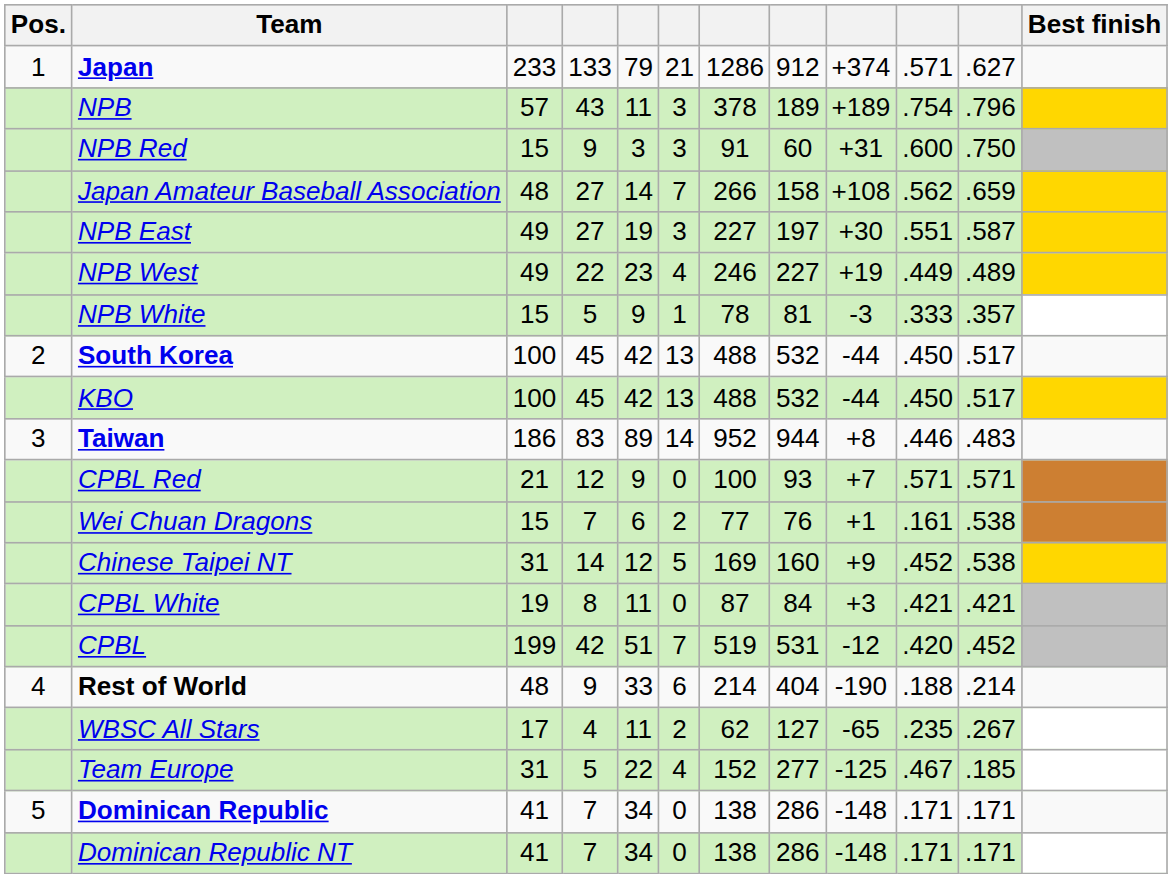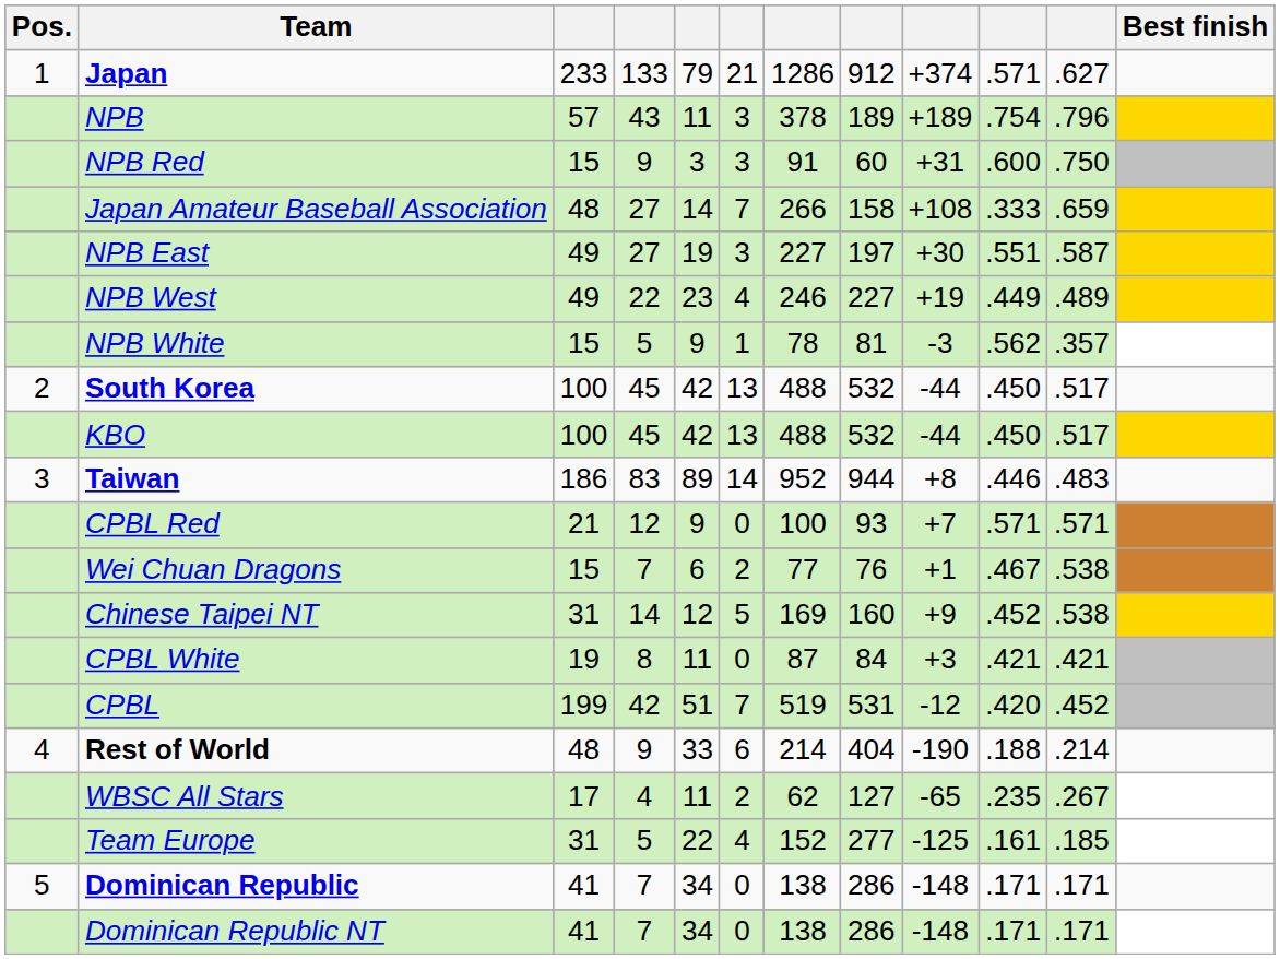 <table class="wikitable sortable" style="text-align:center;">
 <tr>
 <th>Pos.</th>
 <th>Team</th>
 <th></th>
 <th></th>
 <th></th>
 <th></th>
 <th></th>
 <th></th>
 <th></th>
 <th></th>
 <th></th>
 <th>Best finish</th>
 </tr>
 <tr>
 <td>1</td>
 <td align=left> <strong><a href='#'>Japan</a></strong></td>
 <td>233</td>
 <td>133</td>
 <td>79</td>
 <td>21</td>
 <td>1286</td>
 <td>912</td>
 <td>+374</td>
 <td>.571</td>
 <td>.627</td>
 <td></td>
 </tr>
 <tr bgcolor=#D0F0C0>
 <td></td>
 <td align=left> <em><a href='#'>NPB</a></em></td>
 <td>57</td>
 <td>43</td>
 <td>11</td>
 <td>3</td>
 <td>378</td>
 <td>189</td>
 <td>+189</td>
 <td>.754</td>
 <td>.796</td>
 <td align=left style="background:gold" data-sort-value="2.1"></td>
 </tr>
 <tr bgcolor=#D0F0C0>
 <td></td>
 <td align=left> <em><a href='#'>NPB Red</a></em></td>
 <td>15</td>
 <td>9</td>
 <td>3</td>
 <td>3</td>
 <td>91</td>
 <td>60</td>
 <td>+31</td>
 <td>.600</td>
 <td>.750</td>
 <td align=left style="background:silver" data-sort-value="3.3"></td>
 </tr>
 <tr bgcolor=#D0F0C0>
 <td></td>
 <td align=left> <em><a href='#'>Japan Amateur Baseball Association</a></em></td>
 <td>48</td>
 <td>27</td>
 <td>14</td>
 <td>7</td>
 <td>266</td>
 <td>158</td>
 <td>+108</td>
-<td>.562</td>
+<td>.333</td>
 <td>.659</td>
 <td align=left style="background:gold" data-sort-value="2.5"></td>
 </tr>
 <tr bgcolor=#D0F0C0>
 <td></td>
 <td align=left> <em><a href='#'>NPB East</a></em></td>
 <td>49</td>
 <td>27</td>
 <td>19</td>
 <td>3</td>
 <td>227</td>
 <td>197</td>
 <td>+30</td>
 <td>.551</td>
 <td>.587</td>
 <td align=left style="background:gold" data-sort-value="1"></td>
 </tr>
 <tr bgcolor=#D0F0C0>
 <td></td>
 <td align=left> <em><a href='#'>NPB West</a></em></td>
 <td>49</td>
 <td>22</td>
 <td>23</td>
 <td>4</td>
 <td>246</td>
 <td>227</td>
 <td>+19</td>
 <td>.449</td>
 <td>.489</td>
 <td align=left style="background:gold" data-sort-value="2.4"></td>
 </tr>
 <tr bgcolor=#D0F0C0>
 <td></td>
 <td align=left> <em><a href='#'>NPB White</a></em></td>
 <td>15</td>
 <td>5</td>
 <td>9</td>
 <td>1</td>
 <td>78</td>
 <td>81</td>
 <td>-3</td>
-<td>.333</td>
+<td>.562</td>
 <td>.357</td>
 <td align=left style="background:white" data-sort-value="6.2"></td>
 </tr>
 <tr>
 <td>2</td>
 <td align=left> <strong><a href='#'>South Korea</a></strong></td>
 <td>100</td>
 <td>45</td>
 <td>42</td>
 <td>13</td>
 <td>488</td>
 <td>532</td>
 <td>-44</td>
 <td>.450</td>
 <td>.517</td>
 <td></td>
 </tr>
 <tr bgcolor=#D0F0C0>
 <td></td>
 <td align=left> <em><a href='#'>KBO</a></em></td>
 <td>100</td>
 <td>45</td>
 <td>42</td>
 <td>13</td>
 <td>488</td>
 <td>532</td>
 <td>-44</td>
 <td>.450</td>
 <td>.517</td>
 <td align=left style="background:gold" data-sort-value="2.2"></td>
 </tr>
 <tr>
 <td>3</td>
 <td align=left> <strong><a href='#'>Taiwan</a></strong></td>
 <td>186</td>
 <td>83</td>
 <td>89</td>
 <td>14</td>
 <td>952</td>
 <td>944</td>
 <td>+8</td>
 <td>.446</td>
 <td>.483</td>
 <td></td>
 </tr>
 <tr bgcolor=#D0F0C0>
 <td></td>
 <td align=left> <em><a href='#'>CPBL Red</a></em></td>
 <td>21</td>
 <td>12</td>
 <td>9</td>
 <td>0</td>
 <td>100</td>
 <td>93</td>
 <td>+7</td>
 <td>.571</td>
 <td>.571</td>
 <td align=left style="background:#CD7F32" data-sort-value="4.1"></td>
 </tr>
 <tr bgcolor=#D0F0C0>
 <td></td>
 <td align=left> <em><a href='#'>Wei Chuan Dragons</a></em></td>
 <td>15</td>
 <td>7</td>
 <td>6</td>
 <td>2</td>
 <td>77</td>
 <td>76</td>
 <td>+1</td>
-<td>.161</td>
+<td>.467</td>
 <td>.538</td>
 <td align=left style="background:#CD7F32" data-sort-value="4.2"></td>
 </tr>
 <tr bgcolor=#D0F0C0>
 <td></td>
 <td align=left> <em><a href='#'>Chinese Taipei NT</a></em></td>
 <td>31</td>
 <td>14</td>
 <td>12</td>
 <td>5</td>
 <td>169</td>
 <td>160</td>
 <td>+9</td>
 <td>.452</td>
 <td>.538</td>
 <td align=left style="background:gold" data-sort-value="2.3"></td>
 </tr>
 <tr bgcolor=#D0F0C0>
 <td></td>
 <td align=left> <em><a href='#'>CPBL White</a></em></td>
 <td>19</td>
 <td>8</td>
 <td>11</td>
 <td>0</td>
 <td>87</td>
 <td>84</td>
 <td>+3</td>
 <td>.421</td>
 <td>.421</td>
 <td align=left style="background:silver" data-sort-value="3.1"></td>
 </tr>
 <tr bgcolor=#D0F0C0>
 <td></td>
 <td align=left> <em><a href='#'>CPBL</a></em></td>
 <td>199</td>
 <td>42</td>
 <td>51</td>
 <td>7</td>
 <td>519</td>
 <td>531</td>
 <td>-12</td>
 <td>.420</td>
 <td>.452</td>
 <td align=left style="background:silver" data-sort-value="3.2"></td>
 </tr>
 <tr>
 <td>4</td>
 <td align=left><strong>Rest of World</strong></td>
 <td>48</td>
 <td>9</td>
 <td>33</td>
 <td>6</td>
 <td>214</td>
 <td>404</td>
 <td>-190</td>
 <td>.188</td>
 <td>.214</td>
 <td></td>
 </tr>
 <tr bgcolor=#D0F0C0>
 <td></td>
 <td align=left> <em><a href='#'>WBSC All Stars</a></em></td>
 <td>17</td>
 <td>4</td>
 <td>11</td>
 <td>2</td>
 <td>62</td>
 <td>127</td>
 <td>-65</td>
 <td>.235</td>
 <td>.267</td>
 <td align=left style="background:white" data-sort-value="7"></td>
 </tr>
 <tr bgcolor=#D0F0C0>
 <td></td>
 <td align=left> <em><a href='#'>Team Europe</a></em></td>
 <td>31</td>
 <td>5</td>
 <td>22</td>
 <td>4</td>
 <td>152</td>
 <td>277</td>
 <td>-125</td>
-<td>.467</td>
+<td>.161</td>
 <td>.185</td>
 <td align=left style="background:white" data-sort-value="6.1"></td>
 </tr>
 <tr>
 <td>5</td>
 <td align=left> <strong><a href='#'>Dominican Republic</a></strong></td>
 <td>41</td>
 <td>7</td>
 <td>34</td>
 <td>0</td>
 <td>138</td>
 <td>286</td>
 <td>-148</td>
 <td>.171</td>
 <td>.171</td>
 <td></td>
 </tr>
 <tr bgcolor=#D0F0C0>
 <td></td>
 <td align=left> <em><a href='#'>Dominican Republic NT</a></em></td>
 <td>41</td>
 <td>7</td>
 <td>34</td>
 <td>0</td>
 <td>138</td>
 <td>286</td>
 <td>-148</td>
 <td>.171</td>
 <td>.171</td>
 <td align=left style="background:white" data-sort-value="5"></td>
 </tr>
 </table>
